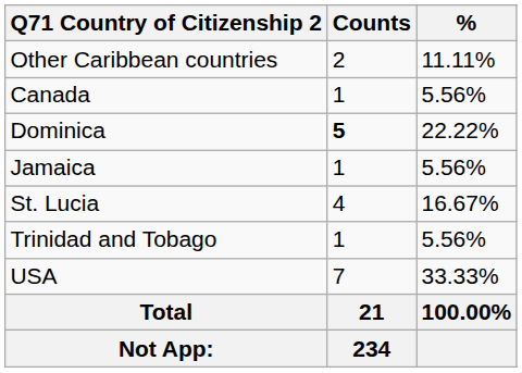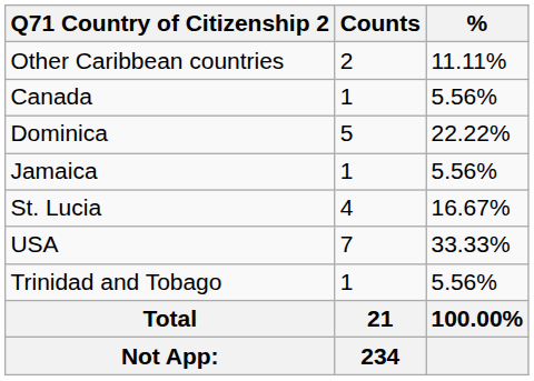 <table class="wikitable sortable">
 <tr>
 <th>Q71 Country of Citizenship 2</th>
 <th>Counts</th>
 <th>%</th>
 </tr>
 <tr>
 <td>Other Caribbean countries</td>
 <td>2</td>
 <td>11.11%</td>
 </tr>
 <tr>
 <td>Canada</td>
 <td>1</td>
 <td>5.56%</td>
 </tr>
 <tr>
 <td>Dominica</td>
-<td><strong>5</strong></td>
+<td>5</td>
 <td>22.22%</td>
 </tr>
 <tr>
 <td>Jamaica</td>
 <td>1</td>
 <td>5.56%</td>
 </tr>
 <tr>
 <td>St. Lucia</td>
 <td>4</td>
 <td>16.67%</td>
 </tr>
 <tr>
+<td>USA</td>
+<td>7</td>
+<td>33.33%</td>
+</tr>
+<tr>
 <td>Trinidad and Tobago</td>
 <td>1</td>
 <td>5.56%</td>
-</tr>
-<tr>
-<td>USA</td>
-<td>7</td>
-<td>33.33%</td>
 </tr>
 <tr>
 <th>Total</th>
 <th>21</th>
 <th>100.00%</th>
 </tr>
 <tr>
 <th>Not App:</th>
 <th>234</th>
 <th></th>
 </tr>
 </table>
